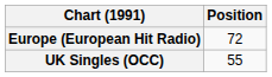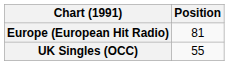 <table class="wikitable plainrowheaders" style="text-align:center">
 <tr>
 <th>Chart (1991)</th>
 <th>Position</th>
 </tr>
 <tr>
 <th scope="row">Europe (European Hit Radio)</th>
-<td>72</td>
+<td>81</td>
 </tr>
 <tr>
 <th scope="row">UK Singles (OCC)</th>
 <td>55</td>
 </tr>
 </table>
